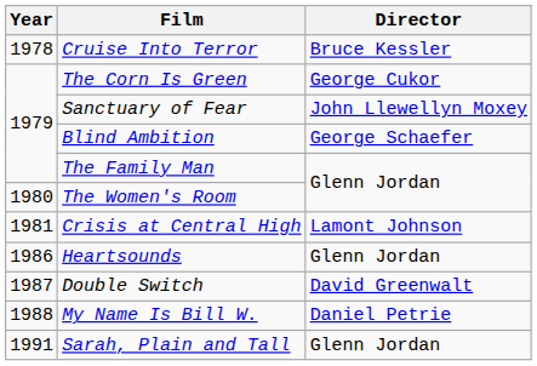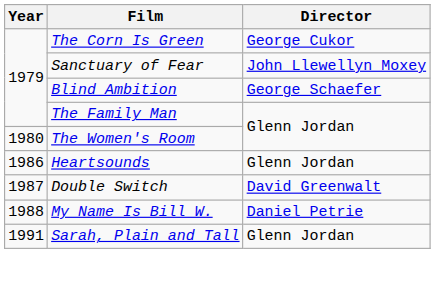 <table class="wikitable">
 <tr>
 <th>Year</th>
 <th>Film</th>
 <th>Director</th>
-</tr>
-<tr>
-<td>1978</td>
-<td><em><a href='#'>Cruise Into Terror</a></em></td>
-<td><a href='#'>Bruce Kessler</a></td>
 </tr>
 <tr>
 <td rowspan=4>1979</td>
 <td><em><a href='#'>The Corn Is Green</a></em></td>
 <td><a href='#'>George Cukor</a></td>
 </tr>
 <tr>
 <td><em>Sanctuary of Fear</em></td>
 <td><a href='#'>John Llewellyn Moxey</a></td>
 </tr>
 <tr>
 <td><em><a href='#'>Blind Ambition</a></em></td>
 <td><a href='#'>George Schaefer</a></td>
 </tr>
 <tr>
 <td><em><a href='#'>The Family Man</a></em></td>
 <td rowspan=2>Glenn Jordan</td>
 </tr>
 <tr>
 <td>1980</td>
 <td><em><a href='#'>The Women's Room</a></em></td>
 </tr>
 <tr>
-<td>1981</td>
-<td><em><a href='#'>Crisis at Central High</a></em></td>
-<td><a href='#'>Lamont Johnson</a></td>
-</tr>
-<tr>
 <td>1986</td>
 <td><em><a href='#'>Heartsounds</a></em></td>
 <td>Glenn Jordan</td>
 </tr>
 <tr>
 <td>1987</td>
 <td><em>Double Switch</em></td>
 <td><a href='#'>David Greenwalt</a></td>
 </tr>
 <tr>
 <td>1988</td>
 <td><em><a href='#'>My Name Is Bill W.</a></em></td>
 <td><a href='#'>Daniel Petrie</a></td>
 </tr>
 <tr>
 <td>1991</td>
 <td><em><a href='#'>Sarah, Plain and Tall</a></em></td>
 <td>Glenn Jordan</td>
 </tr>
 </table>
